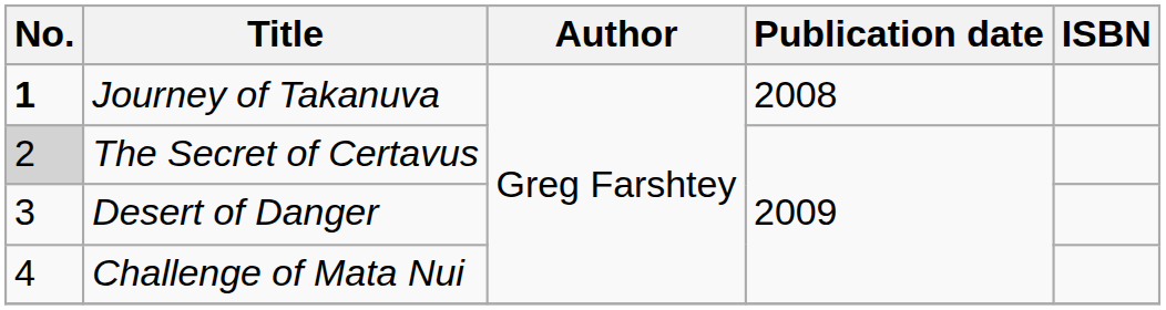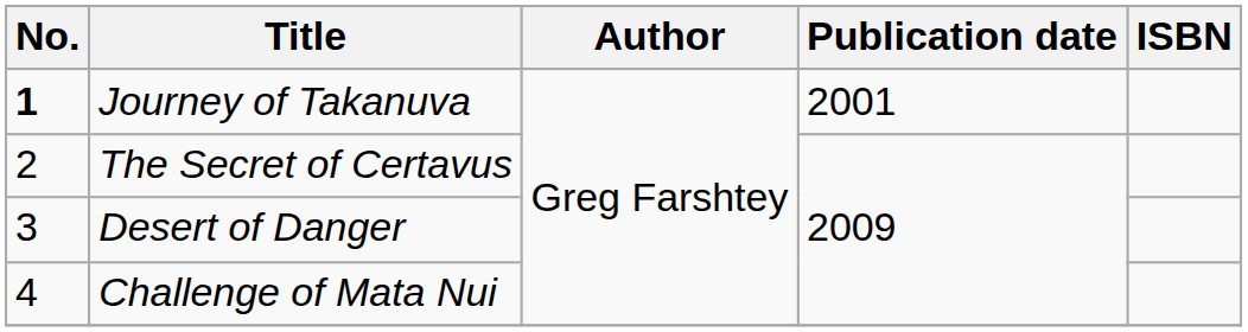 <table class="wikitable">
 <tr>
 <th>No.</th>
 <th>Title</th>
 <th>Author</th>
 <th>Publication date</th>
 <th>ISBN</th>
 </tr>
 <tr>
 <td><strong>1</strong></td>
 <td><em>Journey of Takanuva</em></td>
 <td Rowspan="4">Greg Farshtey</td>
-<td>2008</td>
+<td>2001</td>
 <td></td>
 </tr>
 <tr>
-<td style="background: lightgrey;">2</td>
+<td>2</td>
 <td><em>The Secret of Certavus</em></td>
 <td Rowspan="3">2009</td>
 <td></td>
 </tr>
 <tr>
 <td>3</td>
 <td><em>Desert of Danger</em></td>
 <td></td>
 </tr>
 <tr>
 <td>4</td>
 <td><em>Challenge of Mata Nui</em></td>
 <td></td>
 </tr>
 <tr>
 </tr>
 </table>
